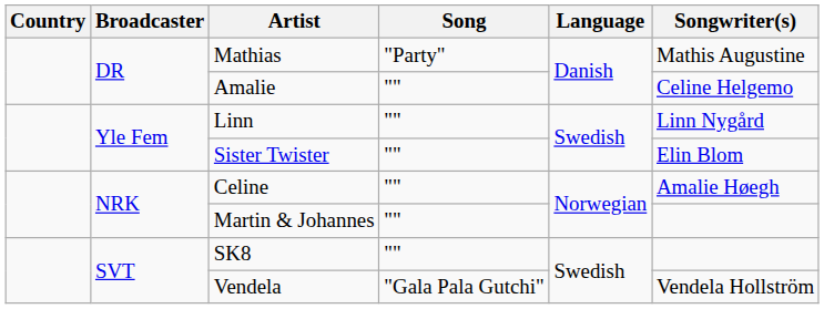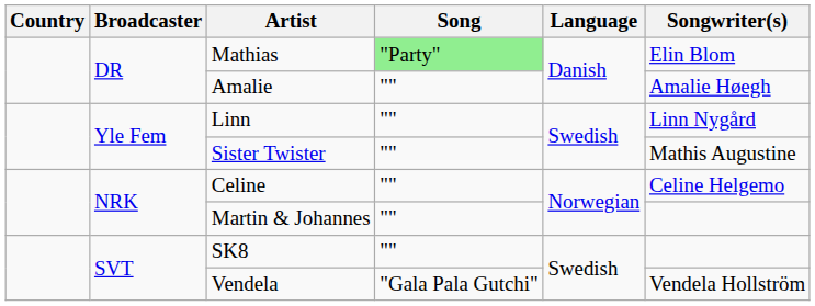 <table class="sortable wikitable" style="margin: 1em auto 1em auto">
 <tr>
 <th>Country</th>
 <th>Broadcaster</th>
 <th>Artist</th>
 <th>Song</th>
 <th>Language</th>
 <th>Songwriter(s)</th>
 </tr>
 <tr>
 <td rowspan="2"></td>
 <td rowspan="2"><a href='#'>DR</a></td>
 <td>Mathias</td>
-<td>"Party"</td>
+<td style="background: lightgreen;">"Party"</td>
 <td rowspan="2"><a href='#'>Danish</a></td>
-<td>Mathis Augustine</td>
+<td><a href='#'>Elin Blom</a></td>
 </tr>
 <tr>
 <td>Amalie</td>
 <td>""</td>
-<td><a href='#'>Celine Helgemo</a></td>
+<td><a href='#'>Amalie Høegh</a></td>
 </tr>
 <tr>
 <td rowspan="2"></td>
 <td rowspan="2"><a href='#'>Yle Fem</a></td>
 <td>Linn</td>
 <td>""</td>
 <td rowspan="2"><a href='#'>Swedish</a></td>
 <td><a href='#'>Linn Nygård</a></td>
 </tr>
 <tr>
 <td><a href='#'>Sister Twister</a></td>
 <td>""</td>
-<td><a href='#'>Elin Blom</a></td>
+<td>Mathis Augustine</td>
 </tr>
 <tr>
 <td rowspan="2"></td>
 <td rowspan="2"><a href='#'>NRK</a></td>
 <td>Celine</td>
 <td>""</td>
 <td rowspan="2"><a href='#'>Norwegian</a></td>
-<td><a href='#'>Amalie Høegh</a></td>
+<td><a href='#'>Celine Helgemo</a></td>
 </tr>
 <tr>
 <td>Martin & Johannes</td>
 <td>""</td>
 <td></td>
 </tr>
 <tr>
 <td rowspan="2"></td>
 <td rowspan="2"><a href='#'>SVT</a></td>
 <td>SK8</td>
 <td>""</td>
 <td rowspan="2">Swedish</td>
 <td></td>
 </tr>
 <tr>
 <td>Vendela</td>
 <td>"Gala Pala Gutchi"</td>
 <td>Vendela Hollström</td>
 </tr>
 </table>
